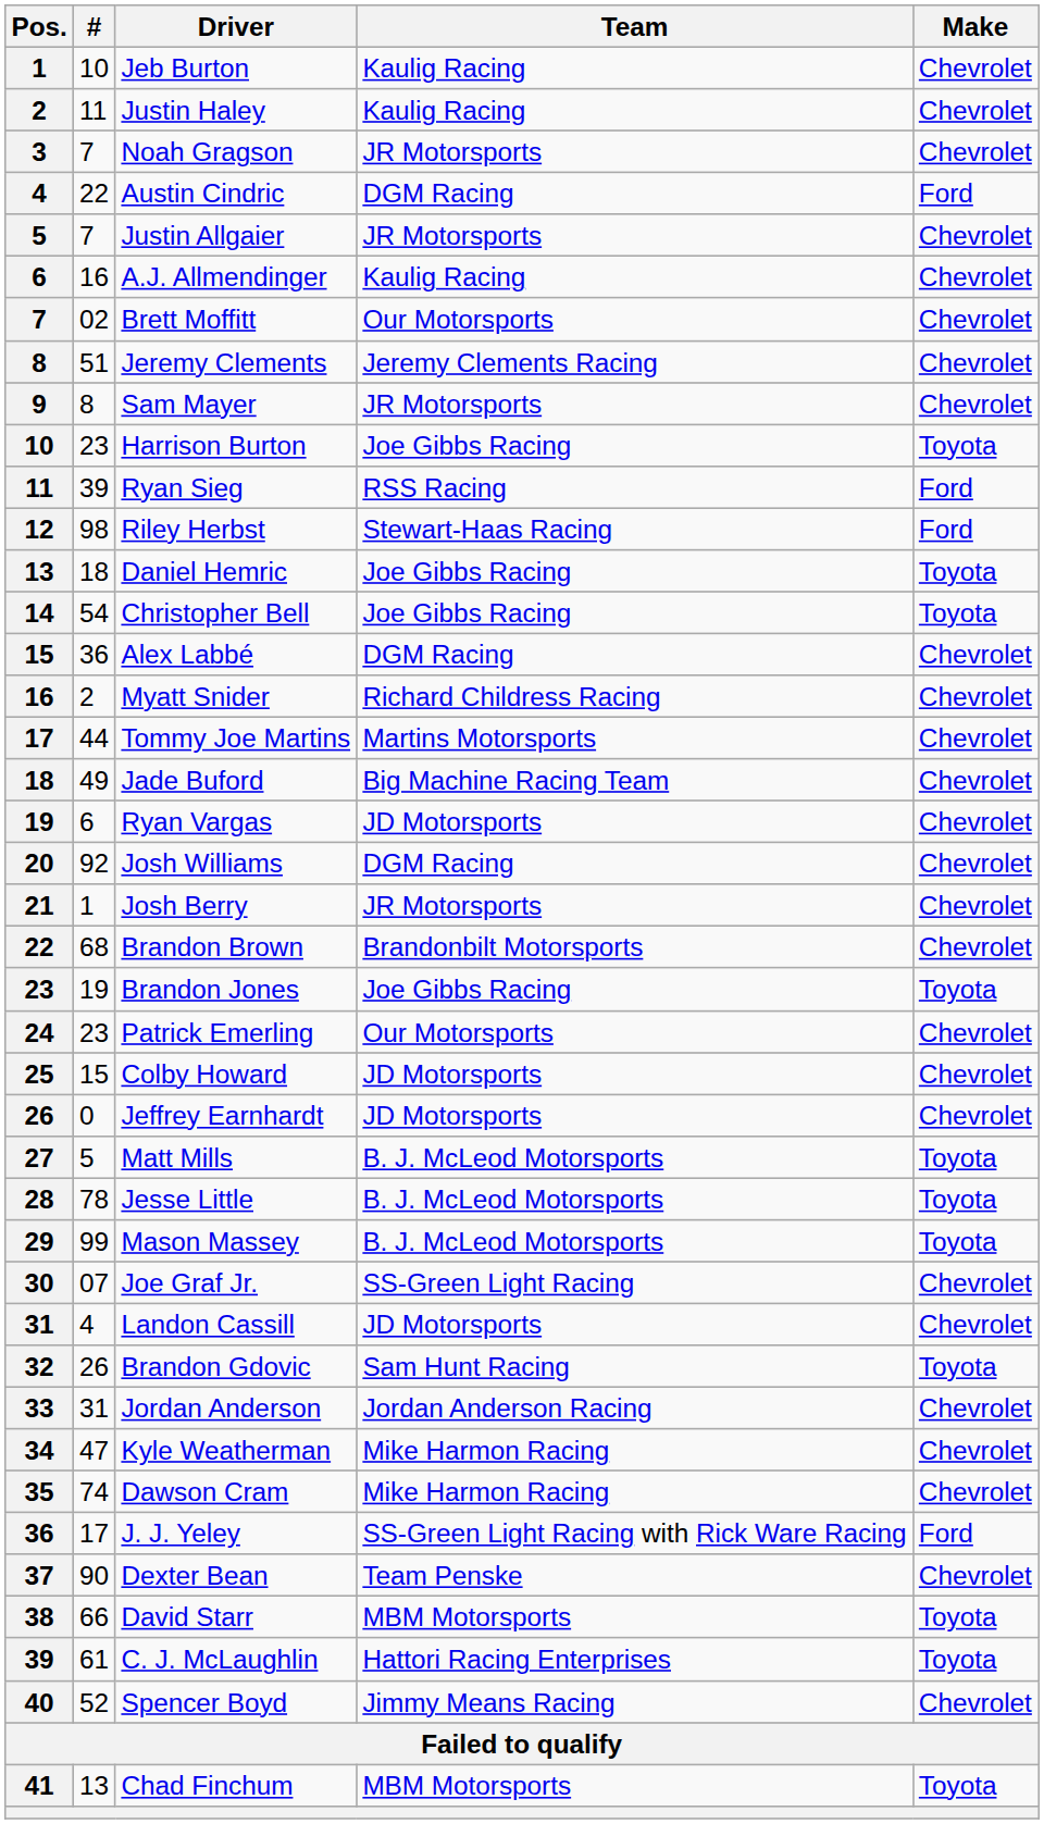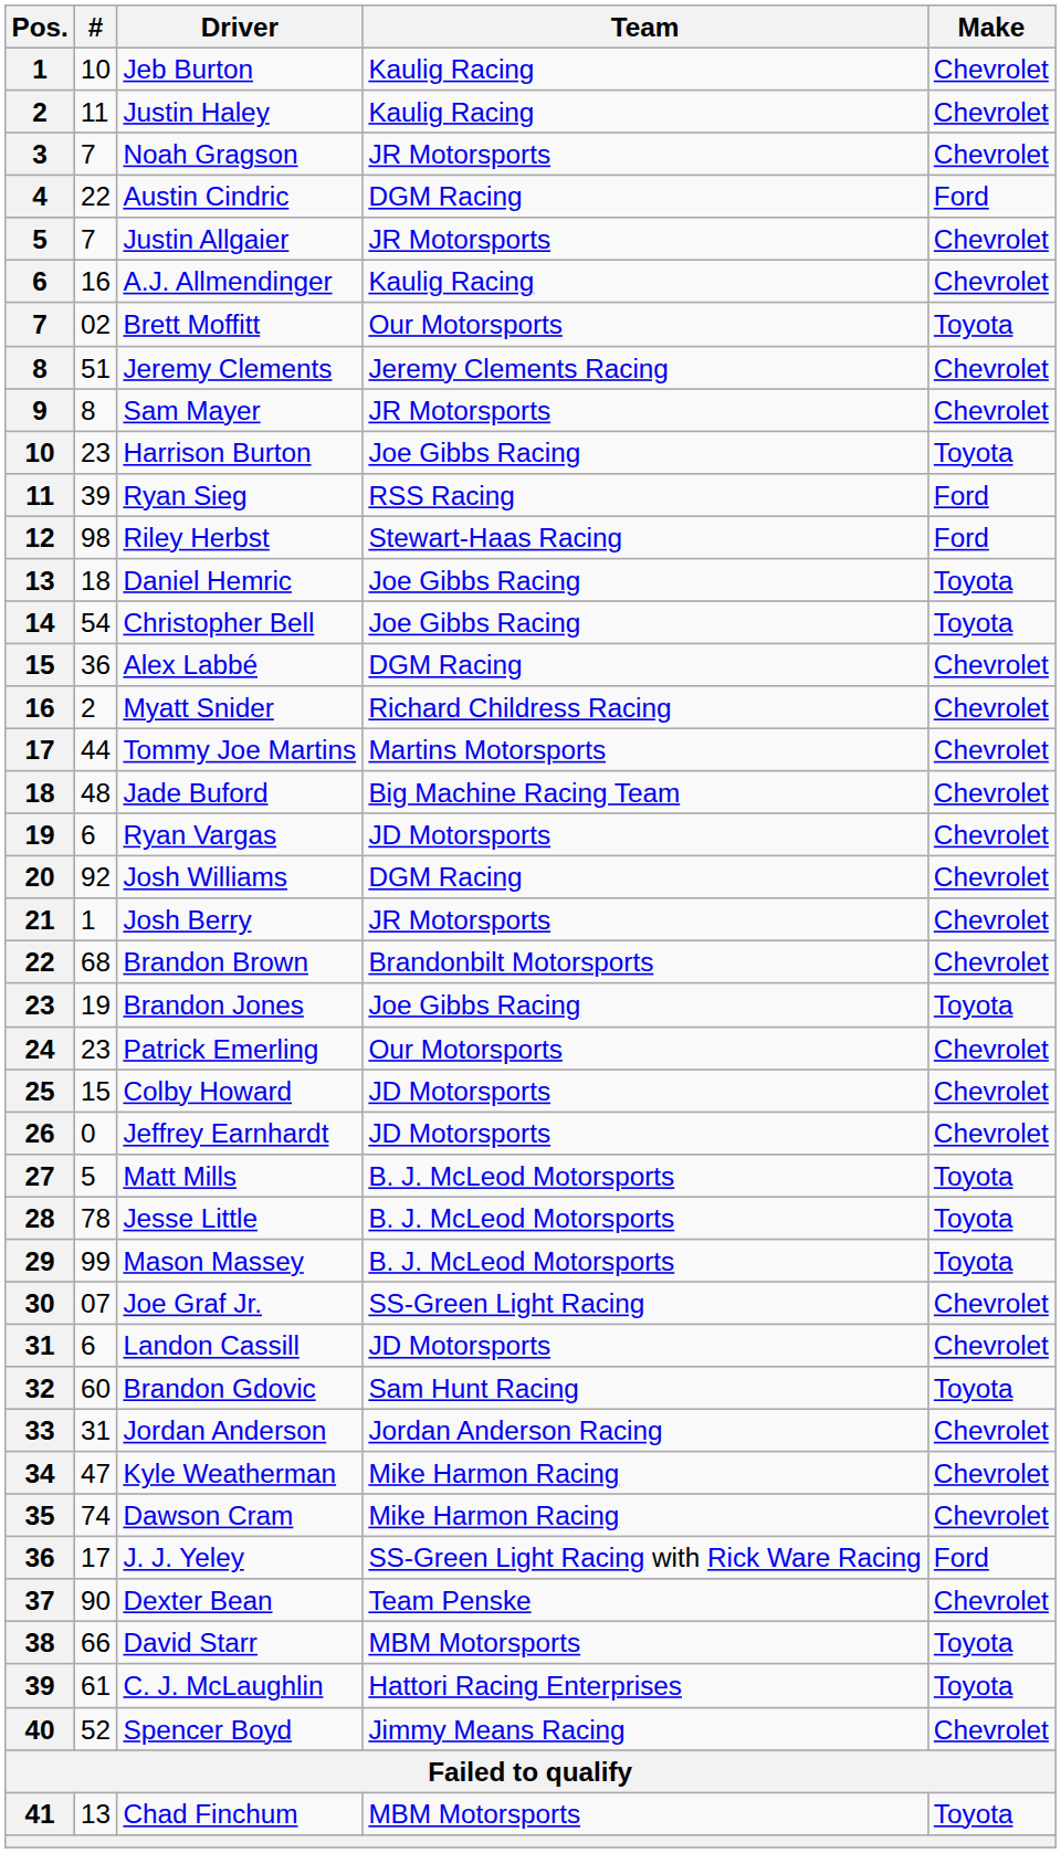 <table class="wikitable" style="font-size:95%">
 <tr>
 <th>Pos.</th>
 <th>#</th>
 <th>Driver</th>
 <th>Team</th>
 <th>Make</th>
 </tr>
 <tr>
 <th>1</th>
 <td>10</td>
 <td><a href='#'>Jeb Burton</a></td>
 <td><a href='#'>Kaulig Racing</a></td>
 <td><a href='#'>Chevrolet</a></td>
 </tr>
 <tr>
 <th>2</th>
 <td>11</td>
 <td><a href='#'>Justin Haley</a></td>
 <td><a href='#'>Kaulig Racing</a></td>
 <td><a href='#'>Chevrolet</a></td>
 </tr>
 <tr>
 <th>3</th>
 <td>7</td>
 <td><a href='#'>Noah Gragson</a></td>
 <td><a href='#'>JR Motorsports</a></td>
 <td><a href='#'>Chevrolet</a></td>
 </tr>
 <tr>
 <th>4</th>
 <td>22</td>
 <td><a href='#'>Austin Cindric</a></td>
 <td><a href='#'>DGM Racing</a></td>
 <td><a href='#'>Ford</a></td>
 </tr>
 <tr>
 <th>5</th>
 <td>7</td>
 <td><a href='#'>Justin Allgaier</a></td>
 <td><a href='#'>JR Motorsports</a></td>
 <td><a href='#'>Chevrolet</a></td>
 </tr>
 <tr>
 <th>6</th>
 <td>16</td>
 <td><a href='#'>A.J. Allmendinger</a></td>
 <td><a href='#'>Kaulig Racing</a></td>
 <td><a href='#'>Chevrolet</a></td>
 </tr>
 <tr>
 <th>7</th>
 <td>02</td>
 <td><a href='#'>Brett Moffitt</a></td>
 <td><a href='#'>Our Motorsports</a></td>
-<td><a href='#'>Chevrolet</a></td>
+<td><a href='#'>Toyota</a></td>
 </tr>
 <tr>
 <th>8</th>
 <td>51</td>
 <td><a href='#'>Jeremy Clements</a></td>
 <td><a href='#'>Jeremy Clements Racing</a></td>
 <td><a href='#'>Chevrolet</a></td>
 </tr>
 <tr>
 <th>9</th>
 <td>8</td>
 <td><a href='#'>Sam Mayer</a></td>
 <td><a href='#'>JR Motorsports</a></td>
 <td><a href='#'>Chevrolet</a></td>
 </tr>
 <tr>
 <th>10</th>
 <td>23</td>
 <td><a href='#'>Harrison Burton</a></td>
 <td><a href='#'>Joe Gibbs Racing</a></td>
 <td><a href='#'>Toyota</a></td>
 </tr>
 <tr>
 <th>11</th>
 <td>39</td>
 <td><a href='#'>Ryan Sieg</a></td>
 <td><a href='#'>RSS Racing</a></td>
 <td><a href='#'>Ford</a></td>
 </tr>
 <tr>
 <th>12</th>
 <td>98</td>
 <td><a href='#'>Riley Herbst</a></td>
 <td><a href='#'>Stewart-Haas Racing</a></td>
 <td><a href='#'>Ford</a></td>
 </tr>
 <tr>
 <th>13</th>
 <td>18</td>
 <td><a href='#'>Daniel Hemric</a></td>
 <td><a href='#'>Joe Gibbs Racing</a></td>
 <td><a href='#'>Toyota</a></td>
 </tr>
 <tr>
 <th>14</th>
 <td>54</td>
 <td><a href='#'>Christopher Bell</a></td>
 <td><a href='#'>Joe Gibbs Racing</a></td>
 <td><a href='#'>Toyota</a></td>
 </tr>
 <tr>
 <th>15</th>
 <td>36</td>
 <td><a href='#'>Alex Labbé</a></td>
 <td><a href='#'>DGM Racing</a></td>
 <td><a href='#'>Chevrolet</a></td>
 </tr>
 <tr>
 <th>16</th>
 <td>2</td>
 <td><a href='#'>Myatt Snider</a></td>
 <td><a href='#'>Richard Childress Racing</a></td>
 <td><a href='#'>Chevrolet</a></td>
 </tr>
 <tr>
 <th>17</th>
 <td>44</td>
 <td><a href='#'>Tommy Joe Martins</a></td>
 <td><a href='#'>Martins Motorsports</a></td>
 <td><a href='#'>Chevrolet</a></td>
 </tr>
 <tr>
 <th>18</th>
-<td>49</td>
+<td>48</td>
 <td><a href='#'>Jade Buford</a></td>
 <td><a href='#'>Big Machine Racing Team</a></td>
 <td><a href='#'>Chevrolet</a></td>
 </tr>
 <tr>
 <th>19</th>
 <td>6</td>
 <td><a href='#'>Ryan Vargas</a></td>
 <td><a href='#'>JD Motorsports</a></td>
 <td><a href='#'>Chevrolet</a></td>
 </tr>
 <tr>
 <th>20</th>
 <td>92</td>
 <td><a href='#'>Josh Williams</a></td>
 <td><a href='#'>DGM Racing</a></td>
 <td><a href='#'>Chevrolet</a></td>
 </tr>
 <tr>
 <th>21</th>
 <td>1</td>
 <td><a href='#'>Josh Berry</a></td>
 <td><a href='#'>JR Motorsports</a></td>
 <td><a href='#'>Chevrolet</a></td>
 </tr>
 <tr>
 <th>22</th>
 <td>68</td>
 <td><a href='#'>Brandon Brown</a></td>
 <td><a href='#'>Brandonbilt Motorsports</a></td>
 <td><a href='#'>Chevrolet</a></td>
 </tr>
 <tr>
 <th>23</th>
 <td>19</td>
 <td><a href='#'>Brandon Jones</a></td>
 <td><a href='#'>Joe Gibbs Racing</a></td>
 <td><a href='#'>Toyota</a></td>
 </tr>
 <tr>
 <th>24</th>
 <td>23</td>
 <td><a href='#'>Patrick Emerling</a></td>
 <td><a href='#'>Our Motorsports</a></td>
 <td><a href='#'>Chevrolet</a></td>
 </tr>
 <tr>
 <th>25</th>
 <td>15</td>
 <td><a href='#'>Colby Howard</a></td>
 <td><a href='#'>JD Motorsports</a></td>
 <td><a href='#'>Chevrolet</a></td>
 </tr>
 <tr>
 <th>26</th>
 <td>0</td>
 <td><a href='#'>Jeffrey Earnhardt</a></td>
 <td><a href='#'>JD Motorsports</a></td>
 <td><a href='#'>Chevrolet</a></td>
 </tr>
 <tr>
 <th>27</th>
 <td>5</td>
 <td><a href='#'>Matt Mills</a></td>
 <td><a href='#'>B. J. McLeod Motorsports</a></td>
 <td><a href='#'>Toyota</a></td>
 </tr>
 <tr>
 <th>28</th>
 <td>78</td>
 <td><a href='#'>Jesse Little</a></td>
 <td><a href='#'>B. J. McLeod Motorsports</a></td>
 <td><a href='#'>Toyota</a></td>
 </tr>
 <tr>
 <th>29</th>
 <td>99</td>
 <td><a href='#'>Mason Massey</a></td>
 <td><a href='#'>B. J. McLeod Motorsports</a></td>
 <td><a href='#'>Toyota</a></td>
 </tr>
 <tr>
 <th>30</th>
 <td>07</td>
 <td><a href='#'>Joe Graf Jr.</a></td>
 <td><a href='#'>SS-Green Light Racing</a></td>
 <td><a href='#'>Chevrolet</a></td>
 </tr>
 <tr>
 <th>31</th>
-<td>4</td>
+<td>6</td>
 <td><a href='#'>Landon Cassill</a></td>
 <td><a href='#'>JD Motorsports</a></td>
 <td><a href='#'>Chevrolet</a></td>
 </tr>
 <tr>
 <th>32</th>
-<td>26</td>
+<td>60</td>
 <td><a href='#'>Brandon Gdovic</a></td>
 <td><a href='#'>Sam Hunt Racing</a></td>
 <td><a href='#'>Toyota</a></td>
 </tr>
 <tr>
 <th>33</th>
 <td>31</td>
 <td><a href='#'>Jordan Anderson</a></td>
 <td><a href='#'>Jordan Anderson Racing</a></td>
 <td><a href='#'>Chevrolet</a></td>
 </tr>
 <tr>
 <th>34</th>
 <td>47</td>
 <td><a href='#'>Kyle Weatherman</a></td>
 <td><a href='#'>Mike Harmon Racing</a></td>
 <td><a href='#'>Chevrolet</a></td>
 </tr>
 <tr>
 <th>35</th>
 <td>74</td>
 <td><a href='#'>Dawson Cram</a></td>
 <td><a href='#'>Mike Harmon Racing</a></td>
 <td><a href='#'>Chevrolet</a></td>
 </tr>
 <tr>
 <th>36</th>
 <td>17</td>
 <td><a href='#'>J. J. Yeley</a></td>
 <td><a href='#'>SS-Green Light Racing</a> with <a href='#'>Rick Ware Racing</a></td>
 <td><a href='#'>Ford</a></td>
 </tr>
 <tr>
 <th>37</th>
 <td>90</td>
 <td><a href='#'>Dexter Bean</a></td>
 <td><a href='#'>Team Penske</a></td>
 <td><a href='#'>Chevrolet</a></td>
 </tr>
 <tr>
 <th>38</th>
 <td>66</td>
 <td><a href='#'>David Starr</a></td>
 <td><a href='#'>MBM Motorsports</a></td>
 <td><a href='#'>Toyota</a></td>
 </tr>
 <tr>
 <th>39</th>
 <td>61</td>
 <td><a href='#'>C. J. McLaughlin</a></td>
 <td><a href='#'>Hattori Racing Enterprises</a></td>
 <td><a href='#'>Toyota</a></td>
 </tr>
 <tr>
 <th>40</th>
 <td>52</td>
 <td><a href='#'>Spencer Boyd</a></td>
 <td><a href='#'>Jimmy Means Racing</a></td>
 <td><a href='#'>Chevrolet</a></td>
 </tr>
 <tr>
 <th colspan="5">Failed to qualify</th>
 </tr>
 <tr>
 <th>41</th>
 <td>13</td>
 <td><a href='#'>Chad Finchum</a></td>
 <td><a href='#'>MBM Motorsports</a></td>
 <td><a href='#'>Toyota</a></td>
 </tr>
 <tr>
 <th colspan="5"></th>
 </tr>
 </table>
